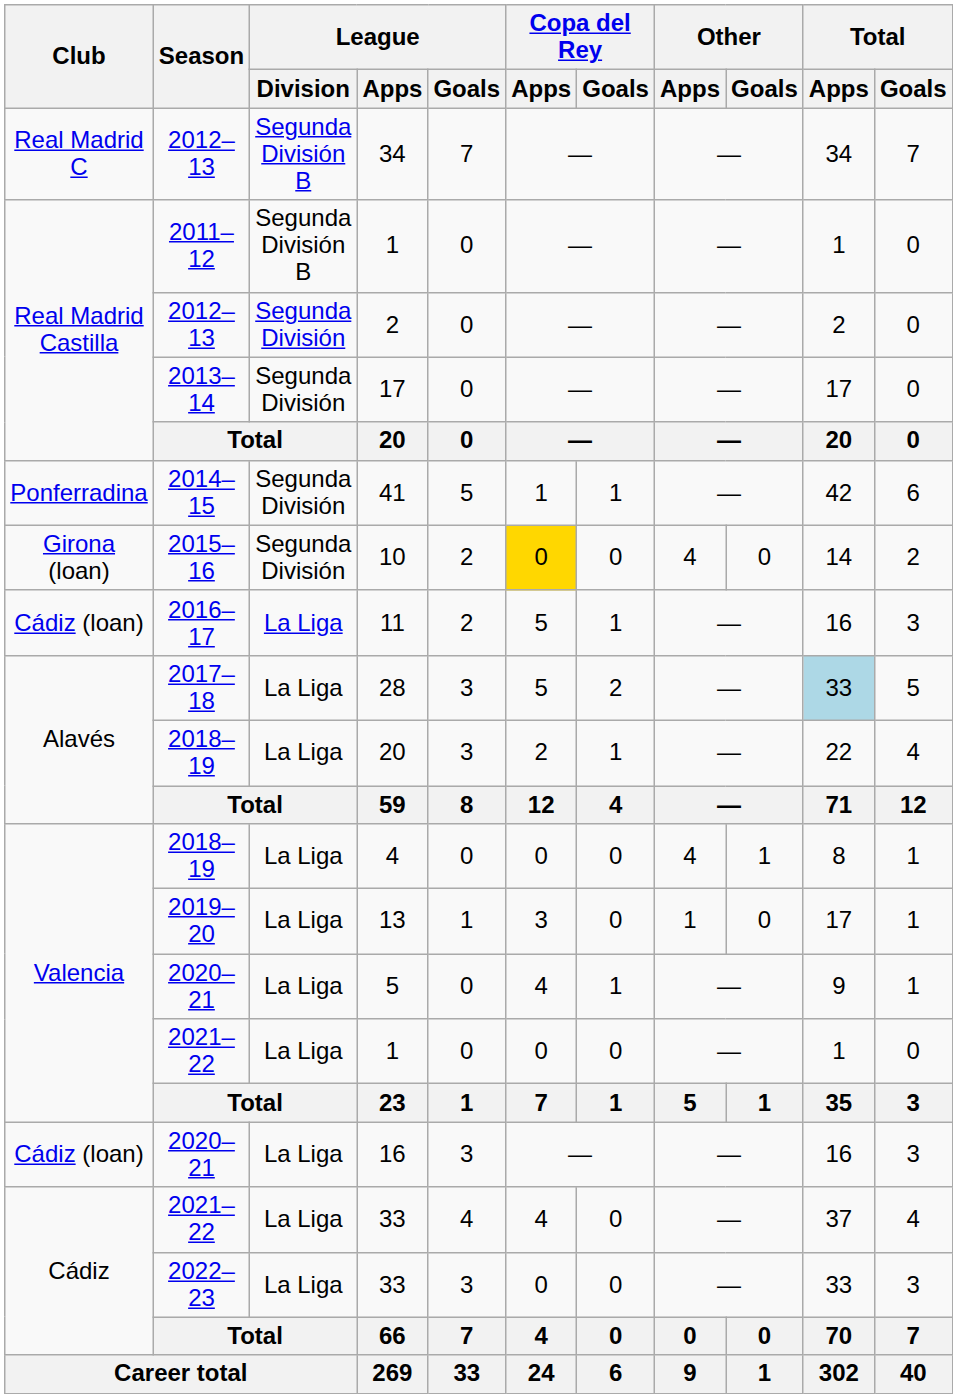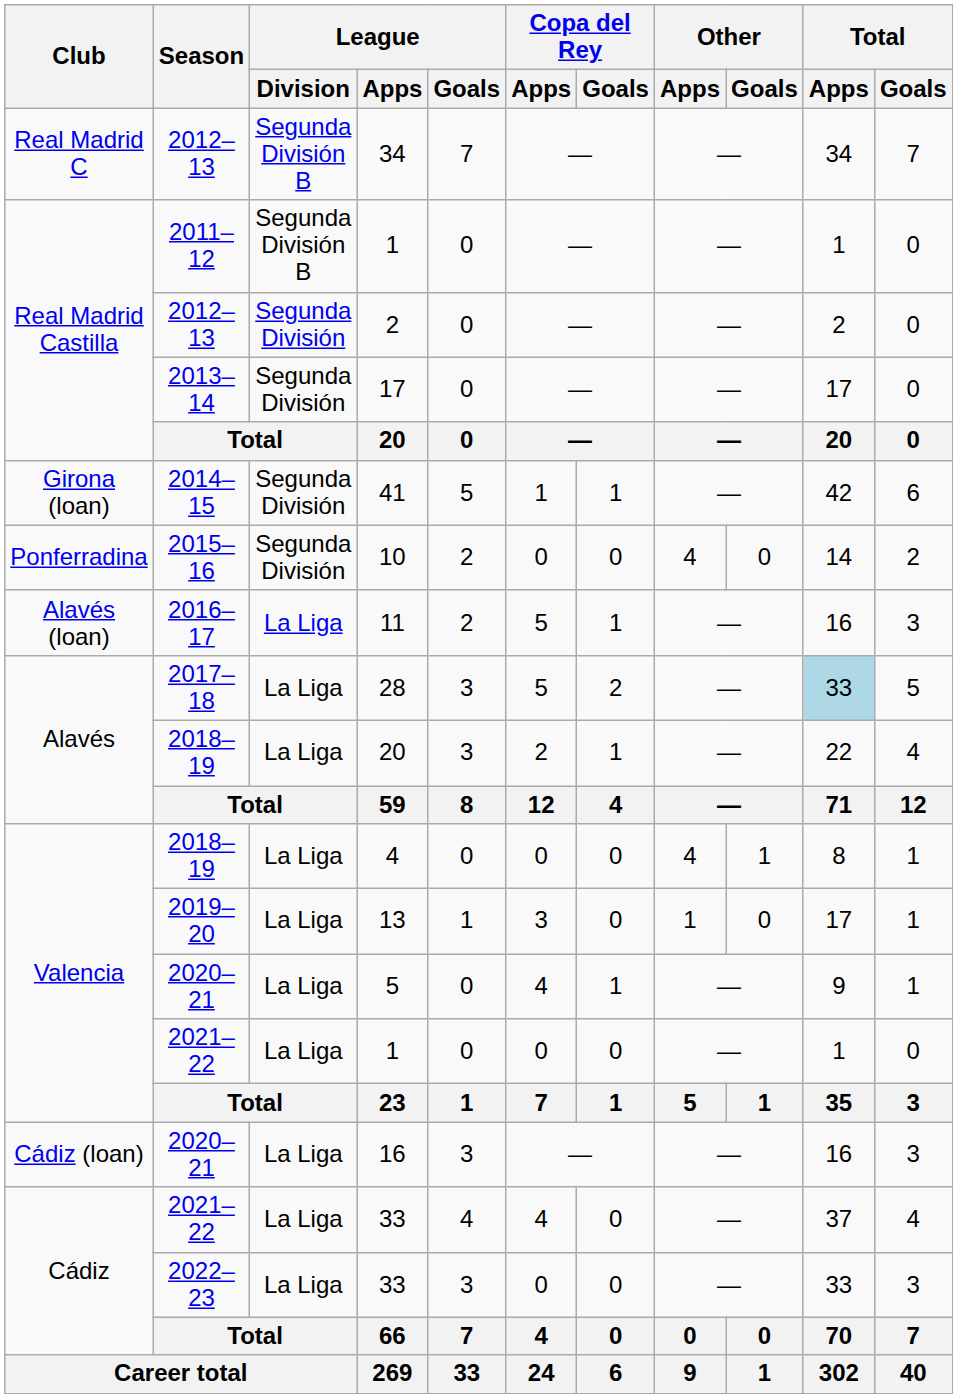 <table class="wikitable" style="text-align:center">
 <tr>
 <th rowspan="2">Club</th>
 <th rowspan="2">Season</th>
 <th colspan="3">League</th>
 <th colspan="2"><a href='#'>Copa del Rey</a></th>
 <th colspan="2">Other</th>
 <th colspan="2">Total</th>
 </tr>
 <tr>
 <th>Division</th>
 <th>Apps</th>
 <th>Goals</th>
 <th>Apps</th>
 <th>Goals</th>
 <th>Apps</th>
 <th>Goals</th>
 <th>Apps</th>
 <th>Goals</th>
 </tr>
 <tr>
 <td><a href='#'>Real Madrid C</a></td>
 <td><a href='#'>2012–13</a></td>
 <td><a href='#'>Segunda División B</a></td>
 <td>34</td>
 <td>7</td>
 <td colspan="2">—</td>
 <td colspan="2">—</td>
 <td>34</td>
 <td>7</td>
 </tr>
 <tr>
 <td rowspan="4"><a href='#'>Real Madrid Castilla</a></td>
 <td><a href='#'>2011–12</a></td>
 <td>Segunda División B</td>
 <td>1</td>
 <td>0</td>
 <td colspan="2">—</td>
 <td colspan="2">—</td>
 <td>1</td>
 <td>0</td>
 </tr>
 <tr>
 <td><a href='#'>2012–13</a></td>
 <td><a href='#'>Segunda División</a></td>
 <td>2</td>
 <td>0</td>
 <td colspan="2">—</td>
 <td colspan="2">—</td>
 <td>2</td>
 <td>0</td>
 </tr>
 <tr>
 <td><a href='#'>2013–14</a></td>
 <td>Segunda División</td>
 <td>17</td>
 <td>0</td>
 <td colspan="2">—</td>
 <td colspan="2">—</td>
 <td>17</td>
 <td>0</td>
 </tr>
 <tr>
 <th colspan="2">Total</th>
 <th>20</th>
 <th>0</th>
 <th colspan="2">—</th>
 <th colspan="2">—</th>
 <th>20</th>
 <th>0</th>
 </tr>
 <tr>
-<td><a href='#'>Ponferradina</a></td>
+<td><a href='#'>Girona</a> (loan)</td>
 <td><a href='#'>2014–15</a></td>
 <td>Segunda División</td>
 <td>41</td>
 <td>5</td>
 <td>1</td>
 <td>1</td>
 <td colspan="2">—</td>
 <td>42</td>
 <td>6</td>
 </tr>
 <tr>
-<td><a href='#'>Girona</a> (loan)</td>
+<td><a href='#'>Ponferradina</a></td>
 <td><a href='#'>2015–16</a></td>
 <td>Segunda División</td>
 <td>10</td>
 <td>2</td>
-<td style="background: gold;">0</td>
+<td>0</td>
 <td>0</td>
 <td>4</td>
 <td>0</td>
 <td>14</td>
 <td>2</td>
 </tr>
 <tr>
-<td><a href='#'>Cádiz</a> (loan)</td>
+<td><a href='#'>Alavés</a> (loan)</td>
 <td><a href='#'>2016–17</a></td>
 <td><a href='#'>La Liga</a></td>
 <td>11</td>
 <td>2</td>
 <td>5</td>
 <td>1</td>
 <td colspan="2">—</td>
 <td>16</td>
 <td>3</td>
 </tr>
 <tr>
 <td rowspan="3">Alavés</td>
 <td><a href='#'>2017–18</a></td>
 <td>La Liga</td>
 <td>28</td>
 <td>3</td>
 <td>5</td>
 <td>2</td>
 <td colspan="2">—</td>
 <td style="background: lightblue;">33</td>
 <td>5</td>
 </tr>
 <tr>
 <td><a href='#'>2018–19</a></td>
 <td>La Liga</td>
 <td>20</td>
 <td>3</td>
 <td>2</td>
 <td>1</td>
 <td colspan="2">—</td>
 <td>22</td>
 <td>4</td>
 </tr>
 <tr>
 <th colspan="2">Total</th>
 <th>59</th>
 <th>8</th>
 <th>12</th>
 <th>4</th>
 <th colspan="2">—</th>
 <th>71</th>
 <th>12</th>
 </tr>
 <tr>
 <td rowspan="5"><a href='#'>Valencia</a></td>
 <td><a href='#'>2018–19</a></td>
 <td>La Liga</td>
 <td>4</td>
 <td>0</td>
 <td>0</td>
 <td>0</td>
 <td>4</td>
 <td>1</td>
 <td>8</td>
 <td>1</td>
 </tr>
 <tr>
 <td><a href='#'>2019–20</a></td>
 <td>La Liga</td>
 <td>13</td>
 <td>1</td>
 <td>3</td>
 <td>0</td>
 <td>1</td>
 <td>0</td>
 <td>17</td>
 <td>1</td>
 </tr>
 <tr>
 <td><a href='#'>2020–21</a></td>
 <td>La Liga</td>
 <td>5</td>
 <td>0</td>
 <td>4</td>
 <td>1</td>
 <td colspan="2">—</td>
 <td>9</td>
 <td>1</td>
 </tr>
 <tr>
 <td><a href='#'>2021–22</a></td>
 <td>La Liga</td>
 <td>1</td>
 <td>0</td>
 <td>0</td>
 <td>0</td>
 <td colspan="2">—</td>
 <td>1</td>
 <td>0</td>
 </tr>
 <tr>
 <th colspan="2">Total</th>
 <th>23</th>
 <th>1</th>
 <th>7</th>
 <th>1</th>
 <th>5</th>
 <th>1</th>
 <th>35</th>
 <th>3</th>
 </tr>
 <tr>
 <td><a href='#'>Cádiz</a> (loan)</td>
 <td><a href='#'>2020–21</a></td>
 <td>La Liga</td>
 <td>16</td>
 <td>3</td>
 <td colspan="2">—</td>
 <td colspan="2">—</td>
 <td>16</td>
 <td>3</td>
 </tr>
 <tr>
 <td rowspan="3">Cádiz</td>
 <td><a href='#'>2021–22</a></td>
 <td>La Liga</td>
 <td>33</td>
 <td>4</td>
 <td>4</td>
 <td>0</td>
 <td colspan="2">—</td>
 <td>37</td>
 <td>4</td>
 </tr>
 <tr>
 <td><a href='#'>2022–23</a></td>
 <td>La Liga</td>
 <td>33</td>
 <td>3</td>
 <td>0</td>
 <td>0</td>
 <td colspan="2">—</td>
 <td>33</td>
 <td>3</td>
 </tr>
 <tr>
 <th colspan="2">Total</th>
 <th>66</th>
 <th>7</th>
 <th>4</th>
 <th>0</th>
 <th>0</th>
 <th>0</th>
 <th>70</th>
 <th>7</th>
 </tr>
 <tr>
 <th colspan="3">Career total</th>
 <th>269</th>
 <th>33</th>
 <th>24</th>
 <th>6</th>
 <th>9</th>
 <th>1</th>
 <th>302</th>
 <th>40</th>
 </tr>
 </table>
